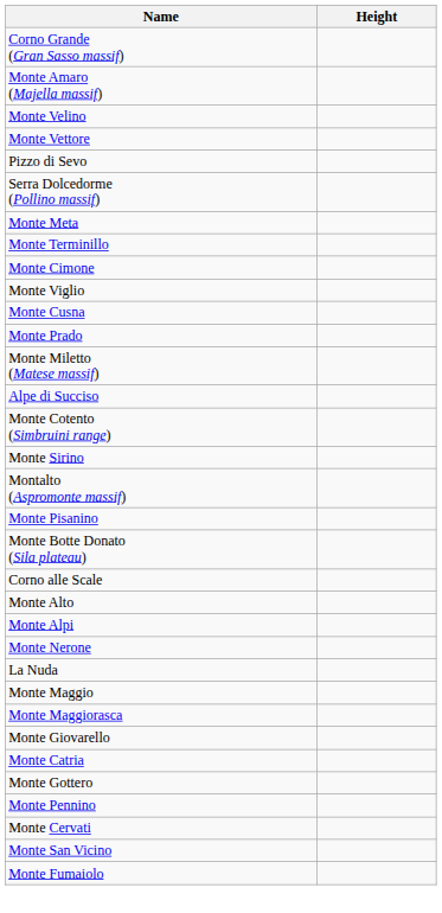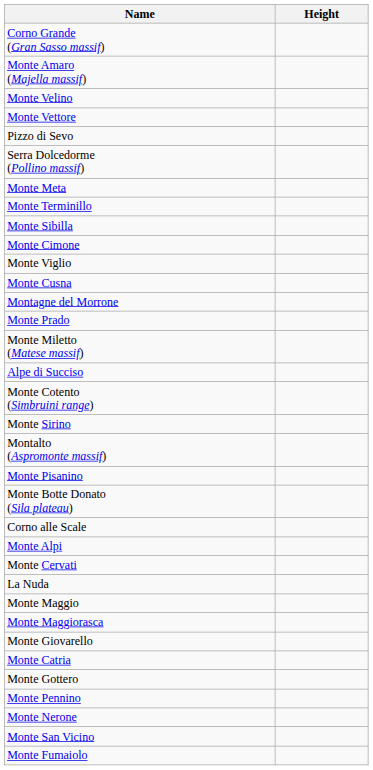 <table class="wikitable sortable" border="1" width="55%">
 <tr>
 <th>Name</th>
 <th>Height</th>
 </tr>
 <tr>
 <td><a href='#'>Corno Grande</a><br> (<em><a href='#'>Gran Sasso massif</a></em>)</td>
 <td></td>
 </tr>
 <tr>
 <td><a href='#'>Monte Amaro</a><br> (<em><a href='#'>Majella massif</a></em>)</td>
 <td></td>
 </tr>
 <tr>
 <td><a href='#'>Monte Velino</a></td>
 <td></td>
 </tr>
 <tr>
 <td><a href='#'>Monte Vettore</a></td>
 <td></td>
 </tr>
 <tr>
 <td>Pizzo di Sevo</td>
 <td></td>
 </tr>
 <tr>
 <td>Serra Dolcedorme<br> (<em><a href='#'>Pollino massif</a></em>)</td>
 <td></td>
 </tr>
 <tr>
 <td><a href='#'>Monte Meta</a></td>
 <td></td>
 </tr>
 <tr>
 <td><a href='#'>Monte Terminillo</a></td>
 <td></td>
 </tr>
 <tr>
+<td><a href='#'>Monte Sibilla</a></td>
+<td></td>
+</tr>
+<tr>
 <td><a href='#'>Monte Cimone</a></td>
 <td></td>
 </tr>
 <tr>
 <td>Monte Viglio</td>
 <td></td>
 </tr>
 <tr>
 <td><a href='#'>Monte Cusna</a></td>
+<td></td>
+</tr>
+<tr>
+<td><a href='#'>Montagne del Morrone</a></td>
 <td></td>
 </tr>
 <tr>
 <td><a href='#'>Monte Prado</a></td>
 <td></td>
 </tr>
 <tr>
 <td>Monte Miletto<br> (<em><a href='#'>Matese massif</a></em>)</td>
 <td></td>
 </tr>
 <tr>
 <td><a href='#'>Alpe di Succiso</a></td>
 <td></td>
 </tr>
 <tr>
 <td>Monte Cotento<br> (<em><a href='#'>Simbruini range</a></em>)</td>
 <td></td>
 </tr>
 <tr>
 <td>Monte <a href='#'>Sirino</a></td>
 <td></td>
 </tr>
 <tr>
 <td>Montalto<br> (<em><a href='#'>Aspromonte massif</a></em>)</td>
 <td></td>
 </tr>
 <tr>
 <td><a href='#'>Monte Pisanino</a></td>
 <td></td>
 </tr>
 <tr>
 <td>Monte Botte Donato<br> (<em><a href='#'>Sila plateau</a></em>)</td>
 <td></td>
 </tr>
 <tr>
 <td>Corno alle Scale</td>
 <td></td>
 </tr>
 <tr>
-<td>Monte Alto</td>
-<td></td>
-</tr>
-<tr>
 <td><a href='#'>Monte Alpi</a></td>
 <td></td>
 </tr>
 <tr>
-<td><a href='#'>Monte Nerone</a></td>
+<td>Monte <a href='#'>Cervati</a></td>
 <td></td>
 </tr>
 <tr>
 <td>La Nuda</td>
 <td></td>
 </tr>
 <tr>
 <td>Monte Maggio</td>
 <td></td>
 </tr>
 <tr>
 <td><a href='#'>Monte Maggiorasca</a></td>
 <td></td>
 </tr>
 <tr>
 <td>Monte Giovarello</td>
 <td></td>
 </tr>
 <tr>
 <td><a href='#'>Monte Catria</a></td>
 <td></td>
 </tr>
 <tr>
 <td>Monte Gottero</td>
 <td></td>
 </tr>
 <tr>
 <td><a href='#'>Monte Pennino</a></td>
 <td></td>
 </tr>
 <tr>
-<td>Monte <a href='#'>Cervati</a></td>
+<td><a href='#'>Monte Nerone</a></td>
 <td></td>
 </tr>
 <tr>
 <td><a href='#'>Monte San Vicino</a></td>
 <td></td>
 </tr>
 <tr>
 <td><a href='#'>Monte Fumaiolo</a></td>
 <td></td>
 </tr>
 </table>
